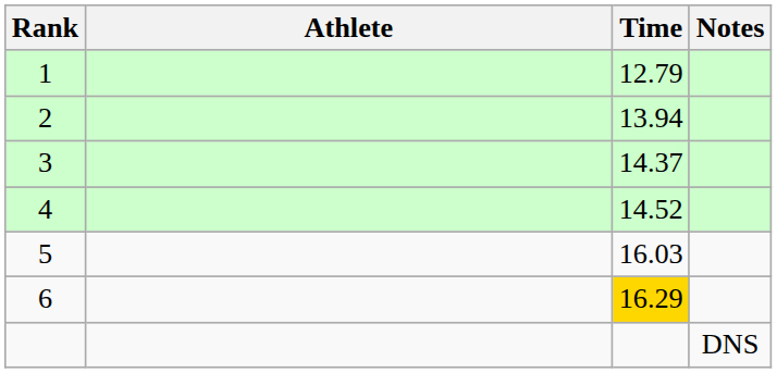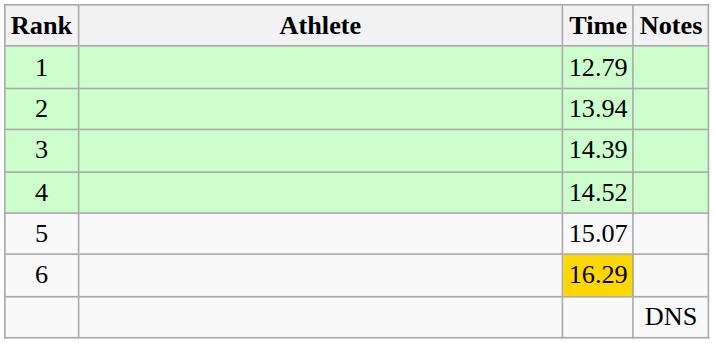 <table class="wikitable" style="text-align:center">
 <tr>
 <th>Rank</th>
 <th Style="width:18em">Athlete</th>
 <th>Time</th>
 <th>Notes</th>
 </tr>
 <tr style="background:#cfc">
 <td>1</td>
 <td style="text-align:left"></td>
 <td>12.79</td>
 <td></td>
 </tr>
 <tr style="background:#cfc">
 <td>2</td>
 <td style="text-align:left"></td>
 <td>13.94</td>
 <td></td>
 </tr>
 <tr style="background:#cfc">
 <td>3</td>
 <td style="text-align:left"></td>
-<td>14.37</td>
+<td>14.39</td>
 <td></td>
 </tr>
 <tr style="background:#cfc">
 <td>4</td>
 <td style="text-align:left"></td>
 <td>14.52</td>
 <td></td>
 </tr>
 <tr>
 <td>5</td>
 <td style="text-align:left"></td>
-<td>16.03</td>
+<td>15.07</td>
 <td></td>
 </tr>
 <tr>
 <td>6</td>
 <td style="text-align:left"></td>
 <td style="background: gold;">16.29</td>
 <td></td>
 </tr>
 <tr>
 <td></td>
 <td style="text-align:left"></td>
 <td></td>
 <td>DNS</td>
 </tr>
 </table>
